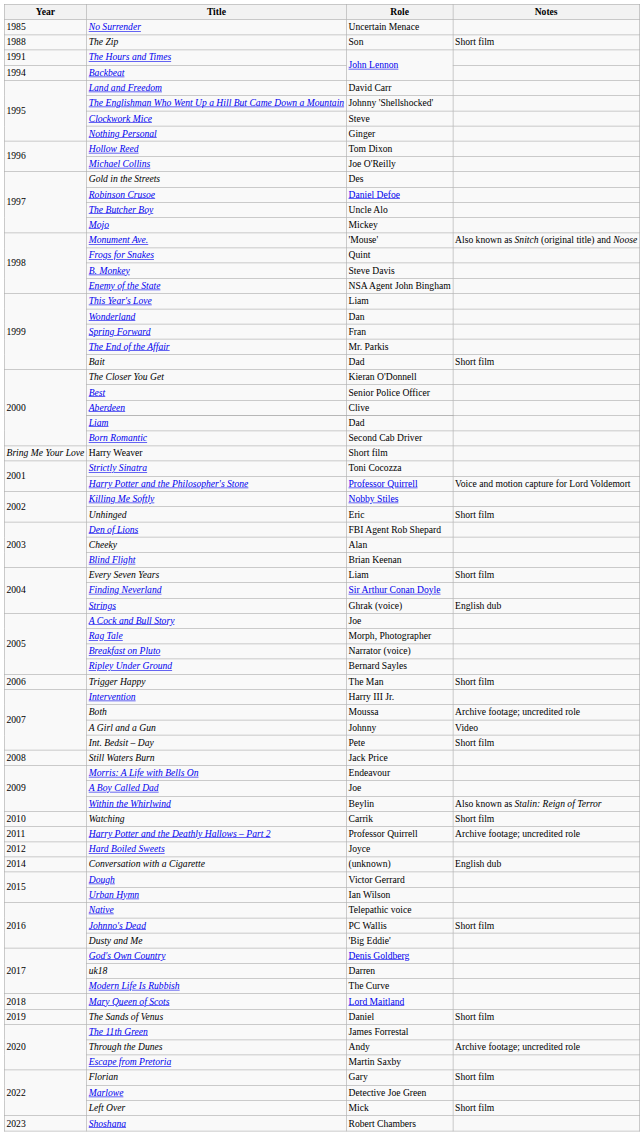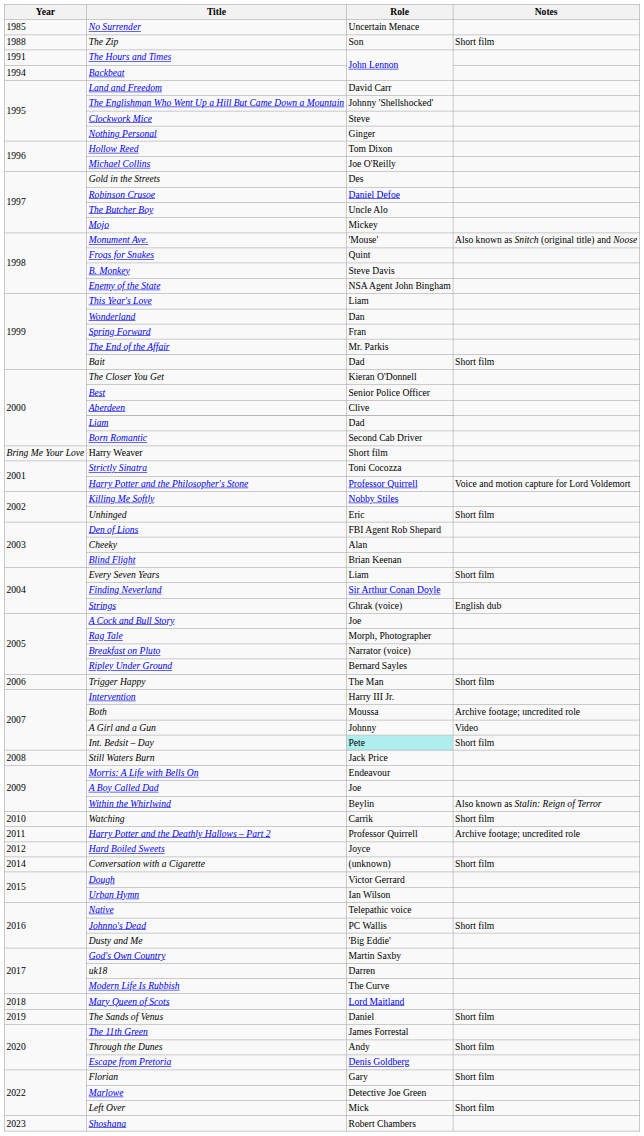 <table class = "wikitable sortable">
 <tr>
 <th>Year</th>
 <th>Title</th>
 <th>Role</th>
 <th class = "unsortable">Notes</th>
 </tr>
 <tr>
 <td>1985</td>
 <td><em><a href='#'>No Surrender</a></em></td>
 <td>Uncertain Menace</td>
 <td></td>
 </tr>
 <tr>
 <td>1988</td>
 <td><em>The Zip</em></td>
 <td>Son</td>
 <td>Short film</td>
 </tr>
 <tr>
 <td>1991</td>
 <td><em><a href='#'>The Hours and Times</a></em></td>
 <td rowspan="2"><a href='#'>John Lennon</a></td>
 <td></td>
 </tr>
 <tr>
 <td>1994</td>
 <td><em><a href='#'>Backbeat</a></em></td>
 <td></td>
 </tr>
 <tr>
 <td rowspan="4">1995</td>
 <td><em><a href='#'>Land and Freedom</a></em></td>
 <td>David Carr</td>
 <td></td>
 </tr>
 <tr>
 <td><em><a href='#'>The Englishman Who Went Up a Hill But Came Down a Mountain</a></em></td>
 <td>Johnny 'Shellshocked'</td>
 <td></td>
 </tr>
 <tr>
 <td><em><a href='#'>Clockwork Mice</a></em></td>
 <td>Steve</td>
 <td></td>
 </tr>
 <tr>
 <td><em><a href='#'>Nothing Personal</a></em></td>
 <td>Ginger</td>
 <td></td>
 </tr>
 <tr>
 <td rowspan="2">1996</td>
 <td><em><a href='#'>Hollow Reed</a></em></td>
 <td>Tom Dixon</td>
 <td></td>
 </tr>
 <tr>
 <td><em><a href='#'>Michael Collins</a></em></td>
 <td>Joe O'Reilly</td>
 <td></td>
 </tr>
 <tr>
 <td rowspan="4">1997</td>
 <td><em>Gold in the Streets</em></td>
 <td>Des</td>
 <td></td>
 </tr>
 <tr>
 <td><em><a href='#'>Robinson Crusoe</a></em></td>
 <td><a href='#'>Daniel Defoe</a></td>
 <td></td>
 </tr>
 <tr>
 <td><em><a href='#'>The Butcher Boy</a></em></td>
 <td>Uncle Alo</td>
 <td></td>
 </tr>
 <tr>
 <td><em><a href='#'>Mojo</a></em></td>
 <td>Mickey</td>
 <td></td>
 </tr>
 <tr>
 <td rowspan="4">1998</td>
 <td><em><a href='#'>Monument Ave.</a></em></td>
 <td>'Mouse'</td>
 <td>Also known as <em>Snitch</em> (original title) and <em>Noose</em></td>
 </tr>
 <tr>
 <td><em><a href='#'>Frogs for Snakes</a></em></td>
 <td>Quint</td>
 <td></td>
 </tr>
 <tr>
 <td><em><a href='#'>B. Monkey</a></em></td>
 <td>Steve Davis</td>
 <td></td>
 </tr>
 <tr>
 <td><em><a href='#'>Enemy of the State</a></em></td>
 <td>NSA Agent John Bingham</td>
 <td></td>
 </tr>
 <tr>
 <td rowspan="5">1999</td>
 <td><em><a href='#'>This Year's Love</a></em></td>
 <td>Liam</td>
 <td></td>
 </tr>
 <tr>
 <td><em><a href='#'>Wonderland</a></em></td>
 <td>Dan</td>
 <td></td>
 </tr>
 <tr>
 <td><em><a href='#'>Spring Forward</a></em></td>
 <td>Fran</td>
 <td></td>
 </tr>
 <tr>
 <td><em><a href='#'>The End of the Affair</a></em></td>
 <td>Mr. Parkis</td>
 <td></td>
 </tr>
 <tr>
 <td><em>Bait</em></td>
 <td>Dad</td>
 <td>Short film</td>
 </tr>
 <tr>
 <td rowspan="6">2000</td>
 <td><em>The Closer You Get</em></td>
 <td>Kieran O'Donnell</td>
 <td></td>
 </tr>
 <tr>
 <td><em><a href='#'>Best</a></em></td>
 <td>Senior Police Officer</td>
 <td></td>
 </tr>
 <tr>
 <td><em><a href='#'>Aberdeen</a></em></td>
 <td>Clive</td>
 </tr>
 <tr ‘ ‘ >
 </tr>
 <tr>
 <td><em><a href='#'>Liam</a></em></td>
 <td>Dad</td>
 <td></td>
 </tr>
 <tr>
 <td><em><a href='#'>Born Romantic</a></em></td>
 <td>Second Cab Driver</td>
 <td></td>
 </tr>
 <tr>
 <td><em>Bring Me Your Love</em></td>
 <td>Harry Weaver</td>
 <td>Short film</td>
 </tr>
 <tr>
 <td rowspan="2">2001</td>
 <td><em><a href='#'>Strictly Sinatra</a></em></td>
 <td>Toni Cocozza</td>
 <td></td>
 </tr>
 <tr>
 <td><em><a href='#'>Harry Potter and the Philosopher's Stone</a></em></td>
 <td><a href='#'>Professor Quirrell</a></td>
 <td>Voice and motion capture for Lord Voldemort</td>
 </tr>
 <tr>
 <td rowspan="2">2002</td>
 <td><em><a href='#'>Killing Me Softly</a></em></td>
 <td><a href='#'>Nobby Stiles</a></td>
 <td></td>
 </tr>
 <tr>
 <td><em>Unhinged</em></td>
 <td>Eric</td>
 <td>Short film</td>
 </tr>
 <tr>
 <td rowspan="3">2003</td>
 <td><em><a href='#'>Den of Lions</a></em></td>
 <td>FBI Agent Rob Shepard</td>
 <td></td>
 </tr>
 <tr>
 <td><em>Cheeky</em></td>
 <td>Alan</td>
 <td></td>
 </tr>
 <tr>
 <td><em><a href='#'>Blind Flight</a></em></td>
 <td>Brian Keenan</td>
 <td></td>
 </tr>
 <tr>
 <td rowspan="3">2004</td>
 <td><em>Every Seven Years</em></td>
 <td>Liam</td>
 <td>Short film</td>
 </tr>
 <tr>
 <td><em><a href='#'>Finding Neverland</a></em></td>
 <td><a href='#'>Sir Arthur Conan Doyle</a></td>
 <td></td>
 </tr>
 <tr>
 <td><em><a href='#'>Strings</a></em></td>
 <td>Ghrak (voice)</td>
 <td>English dub</td>
 </tr>
 <tr>
 <td rowspan="4">2005</td>
 <td><em><a href='#'>A Cock and Bull Story</a></em></td>
 <td>Joe</td>
 <td></td>
 </tr>
 <tr>
 <td><em><a href='#'>Rag Tale</a></em></td>
 <td>Morph, Photographer</td>
 <td></td>
 </tr>
 <tr>
 <td><em><a href='#'>Breakfast on Pluto</a></em></td>
 <td>Narrator (voice)</td>
 <td></td>
 </tr>
 <tr>
 <td><em><a href='#'>Ripley Under Ground</a></em></td>
 <td>Bernard Sayles</td>
 <td></td>
 </tr>
 <tr>
 <td>2006</td>
 <td><em>Trigger Happy</em></td>
 <td>The Man</td>
 <td>Short film</td>
 </tr>
 <tr>
 <td rowspan="4">2007</td>
 <td><em><a href='#'>Intervention</a></em></td>
 <td>Harry III Jr.</td>
 <td></td>
 </tr>
 <tr>
 <td><em>Both</em></td>
 <td>Moussa</td>
 <td>Archive footage; uncredited role</td>
 </tr>
 <tr>
 <td><em>A Girl and a Gun</em></td>
 <td>Johnny</td>
 <td>Video</td>
 </tr>
 <tr>
 <td><em>Int. Bedsit – Day</em></td>
-<td>Pete</td>
+<td style="background: paleturquoise;">Pete</td>
 <td>Short film</td>
 </tr>
 <tr>
 <td>2008</td>
 <td><em>Still Waters Burn</em></td>
 <td>Jack Price</td>
 <td></td>
 </tr>
 <tr>
 <td rowspan="3">2009</td>
 <td><em><a href='#'>Morris: A Life with Bells On</a></em></td>
 <td>Endeavour</td>
 <td></td>
 </tr>
 <tr>
 <td><em><a href='#'>A Boy Called Dad</a></em></td>
 <td>Joe</td>
 <td></td>
 </tr>
 <tr>
 <td><em><a href='#'>Within the Whirlwind</a></em></td>
 <td>Beylin</td>
 <td>Also known as <em>Stalin: Reign of Terror</em></td>
 </tr>
 <tr>
 <td>2010</td>
 <td><em>Watching</em></td>
 <td>Carrik</td>
 <td>Short film</td>
 </tr>
 <tr>
 <td>2011</td>
 <td><em><a href='#'>Harry Potter and the Deathly Hallows – Part 2</a></em></td>
 <td>Professor Quirrell</td>
 <td>Archive footage; uncredited role</td>
 </tr>
 <tr>
 <td>2012</td>
 <td><em><a href='#'>Hard Boiled Sweets</a></em></td>
 <td>Joyce</td>
 <td></td>
 </tr>
 <tr>
 <td>2014</td>
 <td><em>Conversation with a Cigarette</em></td>
 <td>(unknown)</td>
-<td>English dub</td>
+<td>Short film</td>
 </tr>
 <tr>
 <td rowspan="2">2015</td>
 <td><em><a href='#'>Dough</a></em></td>
 <td>Victor Gerrard</td>
 <td></td>
 </tr>
 <tr>
 <td><em><a href='#'>Urban Hymn</a></em></td>
 <td>Ian Wilson</td>
 <td></td>
 </tr>
 <tr>
 <td rowspan="3">2016</td>
 <td><em><a href='#'>Native</a></em></td>
 <td>Telepathic voice</td>
 <td></td>
 </tr>
 <tr>
 <td><em><a href='#'>Johnno's Dead</a></em></td>
 <td>PC Wallis</td>
 <td>Short film</td>
 </tr>
 <tr>
 <td><em>Dusty and Me</em></td>
 <td>'Big Eddie'</td>
 <td></td>
 </tr>
 <tr>
 <td rowspan="3">2017</td>
 <td><em><a href='#'>God's Own Country</a></em></td>
-<td><a href='#'>Denis Goldberg</a></td>
+<td>Martin Saxby</td>
 <td></td>
 </tr>
 <tr>
 <td><em>uk18</em></td>
 <td>Darren</td>
 <td></td>
 </tr>
 <tr>
 <td><em><a href='#'>Modern Life Is Rubbish</a></em></td>
 <td>The Curve</td>
 <td></td>
 </tr>
 <tr>
 <td>2018</td>
 <td><em><a href='#'>Mary Queen of Scots</a></em></td>
 <td><a href='#'>Lord Maitland</a></td>
 <td></td>
 </tr>
 <tr>
 <td>2019</td>
 <td><em>The Sands of Venus</em></td>
 <td>Daniel</td>
 <td>Short film</td>
 </tr>
 <tr>
 <td rowspan="3">2020</td>
 <td><em><a href='#'>The 11th Green</a></em></td>
 <td>James Forrestal</td>
 <td></td>
 </tr>
 <tr>
 <td><em>Through the Dunes</em></td>
 <td>Andy</td>
-<td>Archive footage; uncredited role</td>
+<td>Short film</td>
 </tr>
 <tr>
 <td><em><a href='#'>Escape from Pretoria</a></em></td>
-<td>Martin Saxby</td>
+<td><a href='#'>Denis Goldberg</a></td>
 <td></td>
 </tr>
 <tr>
 <td rowspan="3">2022</td>
 <td><em>Florian</em></td>
 <td>Gary</td>
 <td>Short film</td>
 </tr>
 <tr>
 <td><em><a href='#'>Marlowe</a></em></td>
 <td>Detective Joe Green</td>
 <td></td>
 </tr>
 <tr>
 <td><em>Left Over</em></td>
 <td>Mick</td>
 <td>Short film</td>
 </tr>
 <tr>
 <td>2023</td>
 <td><em><a href='#'>Shoshana</a></em></td>
 <td>Robert Chambers</td>
 <td></td>
 </tr>
 </table>
